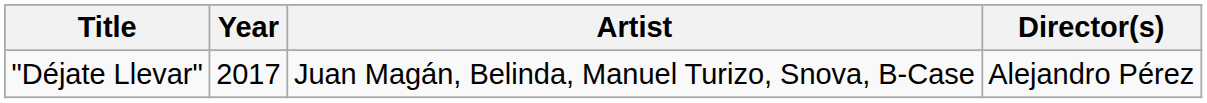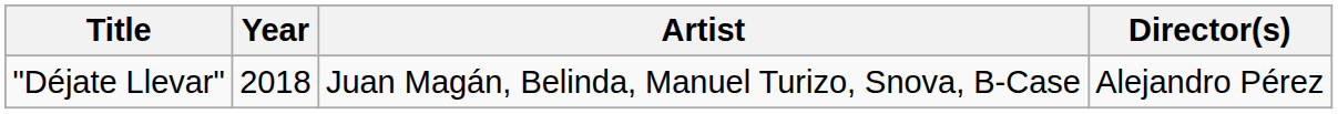 <table class="wikitable">
 <tr>
 <th align="center">Title</th>
 <th align="center">Year</th>
 <th align="center">Artist</th>
 <th align="center">Director(s)</th>
 </tr>
 <tr>
 <td>"Déjate Llevar"</td>
-<td align="center">2017</td>
+<td align="center">2018</td>
 <td>Juan Magán, Belinda, Manuel Turizo, Snova, B-Case</td>
 <td>Alejandro Pérez</td>
 </tr>
 </table>
